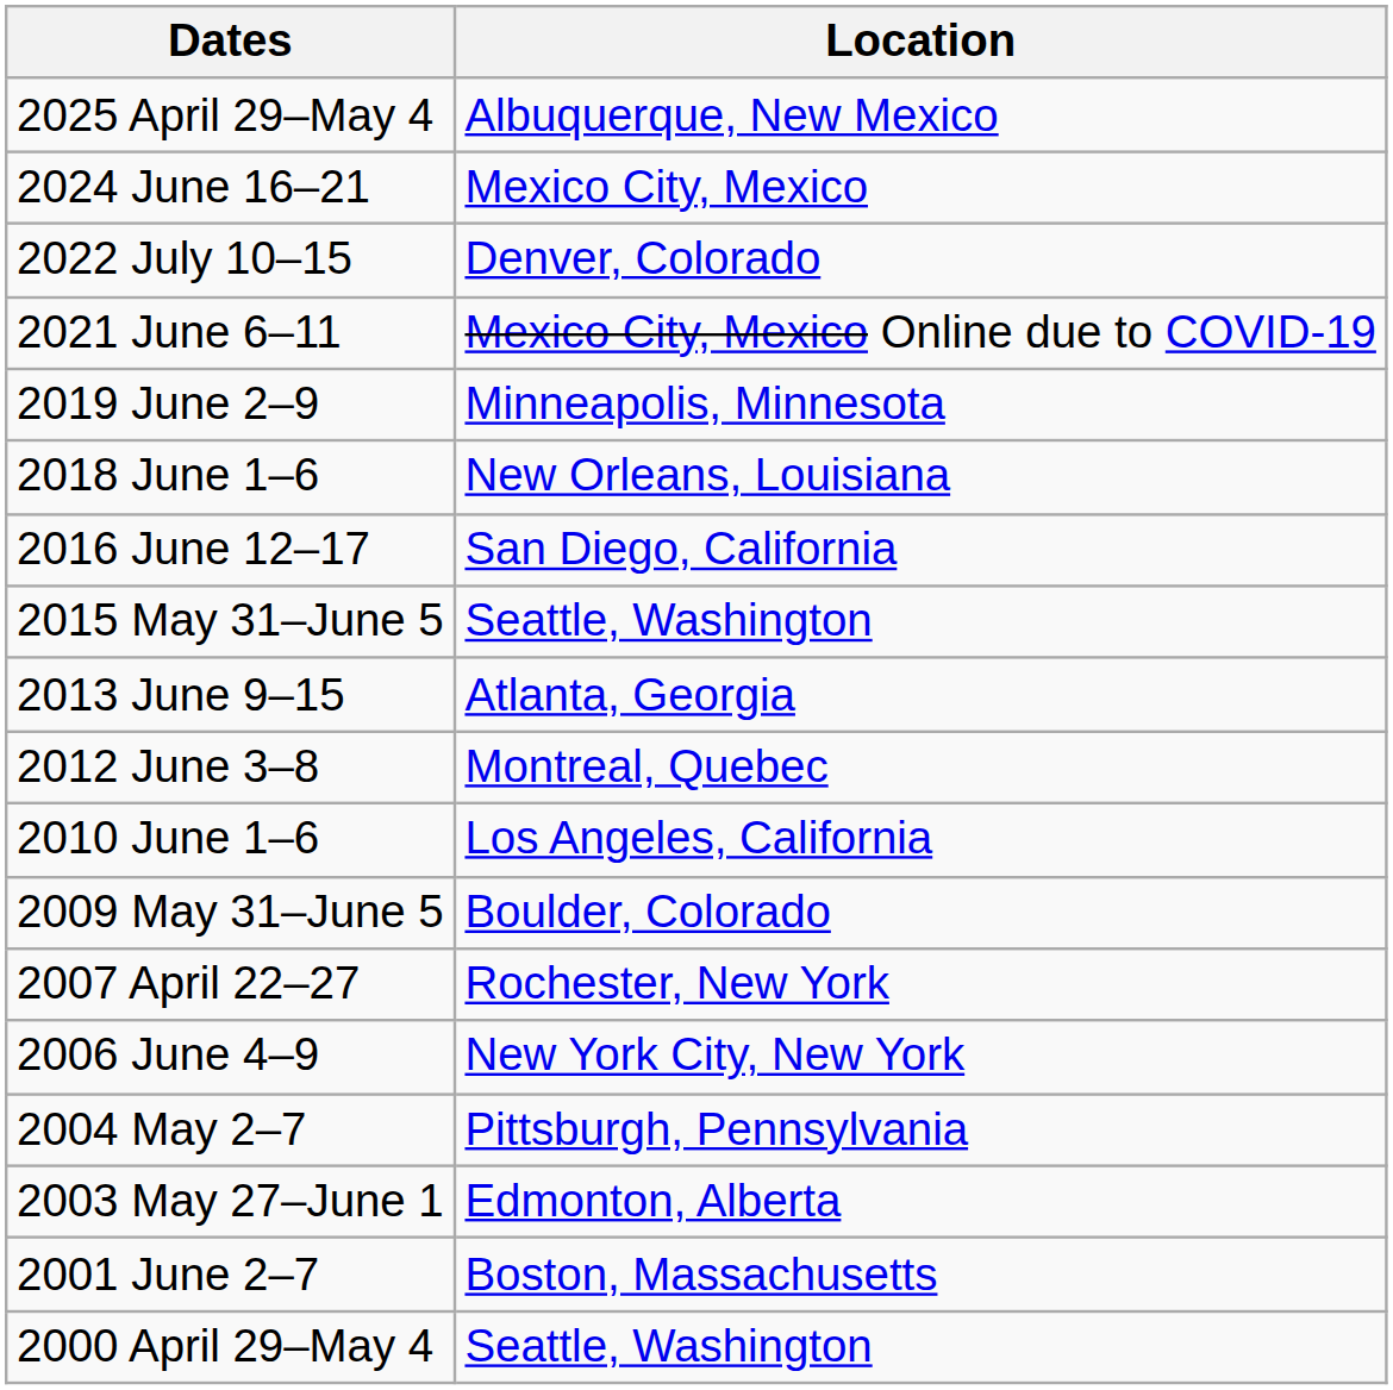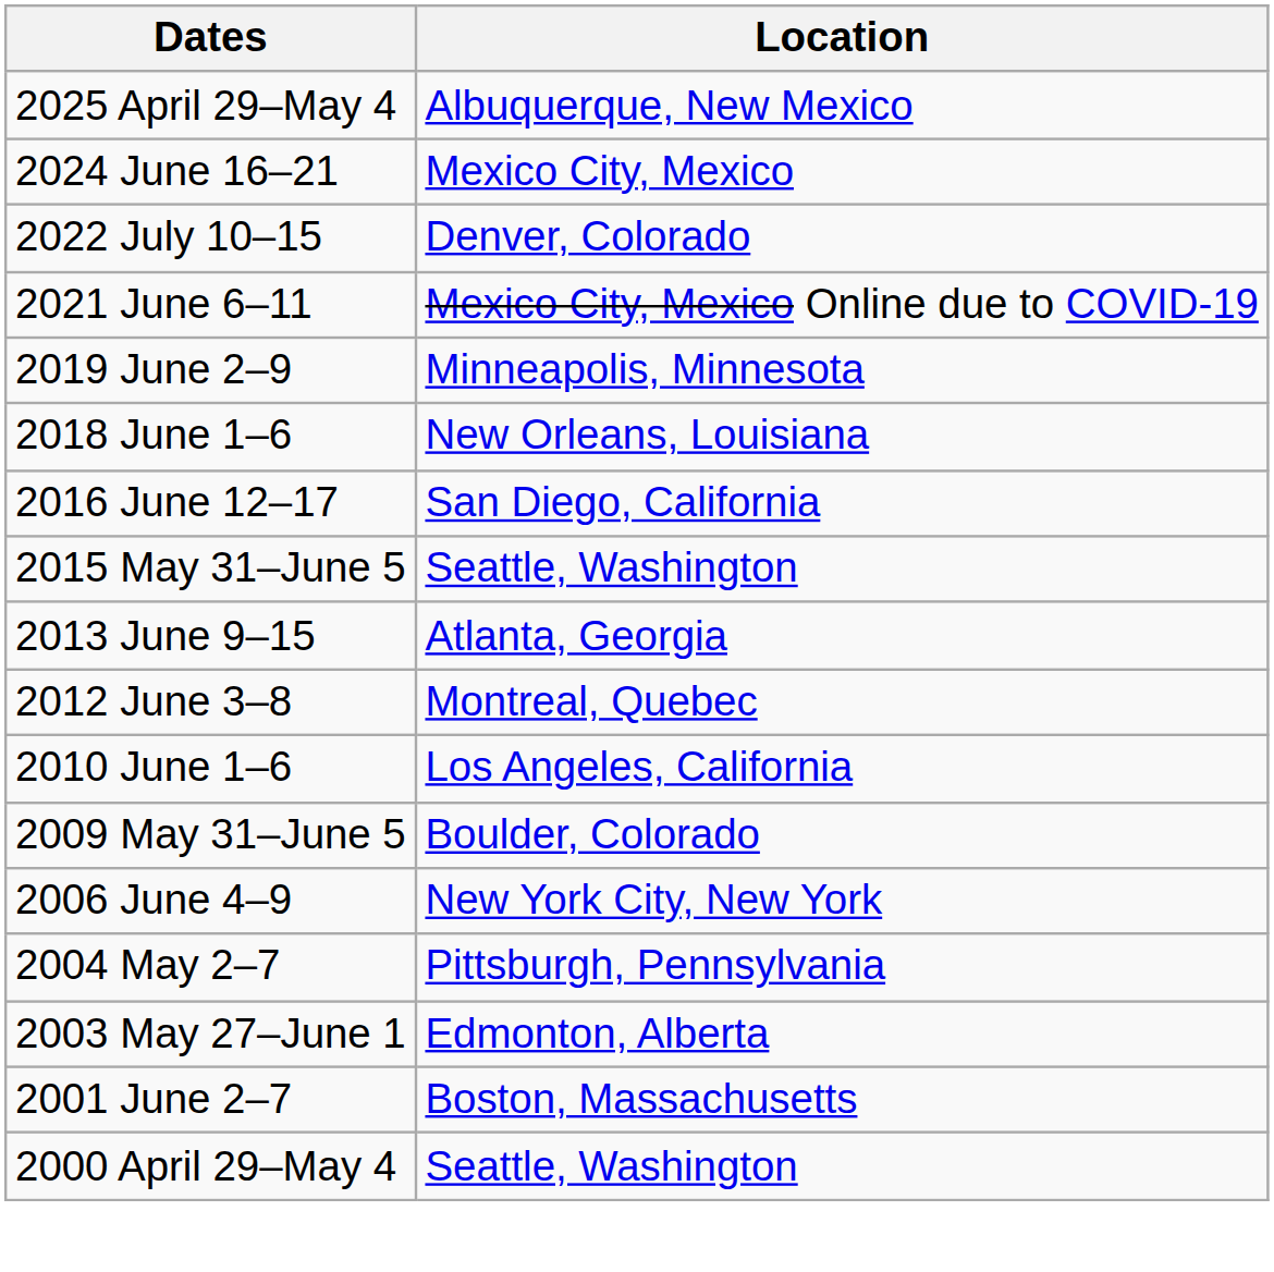 <table class="wikitable sortable">
 <tr>
 <th>Dates</th>
 <th>Location</th>
 </tr>
 <tr>
 <td>2025 April 29–May 4</td>
 <td><a href='#'>Albuquerque, New Mexico</a></td>
 </tr>
 <tr>
 <td>2024 June 16–21</td>
 <td><a href='#'>Mexico City, Mexico</a></td>
 </tr>
 <tr>
 <td>2022 July 10–15</td>
 <td><a href='#'>Denver, Colorado</a></td>
 </tr>
 <tr>
 <td>2021 June 6–11</td>
 <td><s><a href='#'>Mexico City, Mexico</a></s> Online due to <a href='#'>COVID-19</a></td>
 </tr>
 <tr>
 <td>2019 June 2–9</td>
 <td><a href='#'>Minneapolis, Minnesota</a></td>
 </tr>
 <tr>
 <td>2018 June 1–6</td>
 <td><a href='#'>New Orleans, Louisiana</a></td>
 </tr>
 <tr>
 <td>2016 June 12–17</td>
 <td><a href='#'>San Diego, California</a></td>
 </tr>
 <tr>
 <td>2015 May 31–June 5</td>
 <td><a href='#'>Seattle, Washington</a></td>
 </tr>
 <tr>
 <td>2013 June 9–15</td>
 <td><a href='#'>Atlanta, Georgia</a></td>
 </tr>
 <tr>
 <td>2012 June 3–8</td>
 <td><a href='#'>Montreal, Quebec</a></td>
 </tr>
 <tr>
 <td>2010 June 1–6</td>
 <td><a href='#'>Los Angeles, California</a></td>
 </tr>
 <tr>
 <td>2009 May 31–June 5</td>
 <td><a href='#'>Boulder, Colorado</a></td>
 </tr>
 <tr>
-<td>2007 April 22–27</td>
-<td><a href='#'>Rochester, New York</a></td>
-</tr>
-<tr>
 <td>2006 June 4–9</td>
 <td><a href='#'>New York City, New York</a></td>
 </tr>
 <tr>
 <td>2004 May 2–7</td>
 <td><a href='#'>Pittsburgh, Pennsylvania</a></td>
 </tr>
 <tr>
 <td>2003 May 27–June 1</td>
 <td><a href='#'>Edmonton, Alberta</a></td>
 </tr>
 <tr>
 <td>2001 June 2–7</td>
 <td><a href='#'>Boston, Massachusetts</a></td>
 </tr>
 <tr>
 <td>2000 April 29–May 4</td>
 <td><a href='#'>Seattle, Washington</a></td>
 </tr>
 </table>
